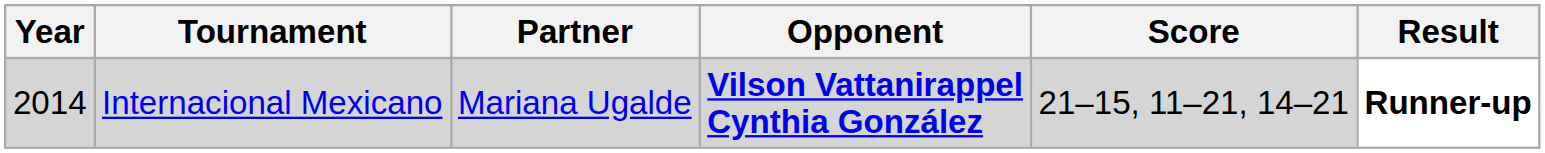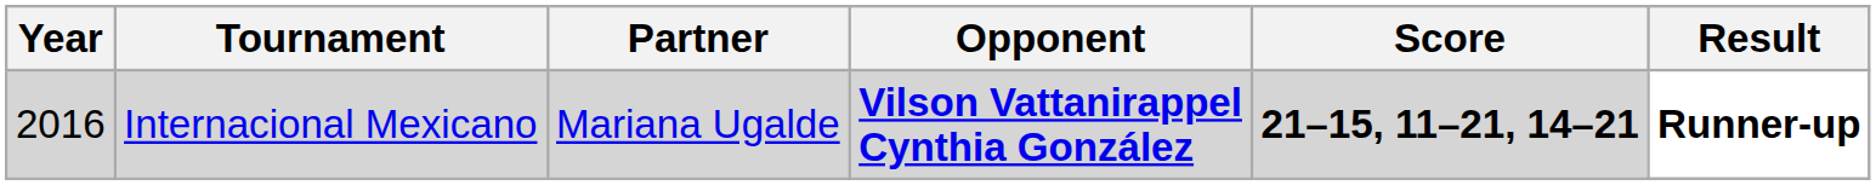 <table class="sortable wikitable" style="font-size: 90%;">
 <tr>
 <th>Year</th>
 <th>Tournament</th>
 <th>Partner</th>
 <th>Opponent</th>
 <th>Score</th>
 <th>Result</th>
 </tr>
 <tr style="background:#D5D5D5">
-<td align="center">2014</td>
+<td align="center">2016</td>
 <td align="left"><a href='#'>Internacional Mexicano</a></td>
 <td align="left"> <a href='#'>Mariana Ugalde</a></td>
 <td align="left"><strong> <a href='#'>Vilson Vattanirappel</a><br> <a href='#'>Cynthia González</a></strong></td>
-<td align="left">21–15, 11–21, 14–21</td>
+<td align="left"><strong>21–15, 11–21, 14–21</strong></td>
 <td style="text-align:left; background:white"> <strong>Runner-up</strong></td>
 </tr>
 </table>
